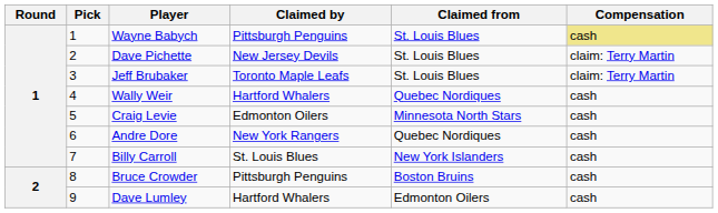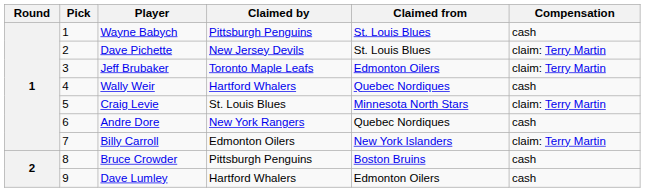 <table class="wikitable" style="width: 100%">
 <tr>
 <th scope="col">Round</th>
 <th scope="col">Pick</th>
 <th scope="col">Player</th>
 <th scope="col">Claimed by</th>
 <th scope="col">Claimed from</th>
 <th scope="col">Compensation</th>
 </tr>
 <tr>
 <th scope="row" rowspan="7">1</th>
 <td>1</td>
 <td><a href='#'>Wayne Babych</a></td>
 <td><a href='#'>Pittsburgh Penguins</a></td>
 <td><a href='#'>St. Louis Blues</a></td>
-<td style="background: khaki;">cash</td>
+<td>cash</td>
 </tr>
 <tr>
 <td>2</td>
 <td><a href='#'>Dave Pichette</a></td>
 <td><a href='#'>New Jersey Devils</a></td>
 <td>St. Louis Blues</td>
 <td>claim: <a href='#'>Terry Martin</a></td>
 </tr>
 <tr>
 <td>3</td>
 <td><a href='#'>Jeff Brubaker</a></td>
 <td><a href='#'>Toronto Maple Leafs</a></td>
-<td>St. Louis Blues</td>
+<td><a href='#'>Edmonton Oilers</a></td>
 <td>claim: <a href='#'>Terry Martin</a></td>
 </tr>
 <tr>
 <td>4</td>
 <td><a href='#'>Wally Weir</a></td>
 <td><a href='#'>Hartford Whalers</a></td>
 <td><a href='#'>Quebec Nordiques</a></td>
 <td>cash</td>
 </tr>
 <tr>
 <td>5</td>
 <td><a href='#'>Craig Levie</a></td>
-<td>Edmonton Oilers</td>
+<td>St. Louis Blues</td>
 <td><a href='#'>Minnesota North Stars</a></td>
-<td>cash</td>
+<td>claim: <a href='#'>Terry Martin</a></td>
 </tr>
 <tr>
 <td>6</td>
 <td><a href='#'>Andre Dore</a></td>
 <td><a href='#'>New York Rangers</a></td>
 <td>Quebec Nordiques</td>
 <td>cash</td>
 </tr>
 <tr>
 <td>7</td>
 <td><a href='#'>Billy Carroll</a></td>
-<td>St. Louis Blues</td>
+<td>Edmonton Oilers</td>
 <td><a href='#'>New York Islanders</a></td>
-<td>cash</td>
+<td>claim: <a href='#'>Terry Martin</a></td>
 </tr>
 <tr>
 <th scope="row" rowspan="2">2</th>
 <td>8</td>
 <td><a href='#'>Bruce Crowder</a></td>
 <td>Pittsburgh Penguins</td>
 <td><a href='#'>Boston Bruins</a></td>
 <td>cash</td>
 </tr>
 <tr>
 <td>9</td>
 <td><a href='#'>Dave Lumley</a></td>
 <td>Hartford Whalers</td>
 <td>Edmonton Oilers</td>
 <td>cash</td>
 </tr>
 </table>
